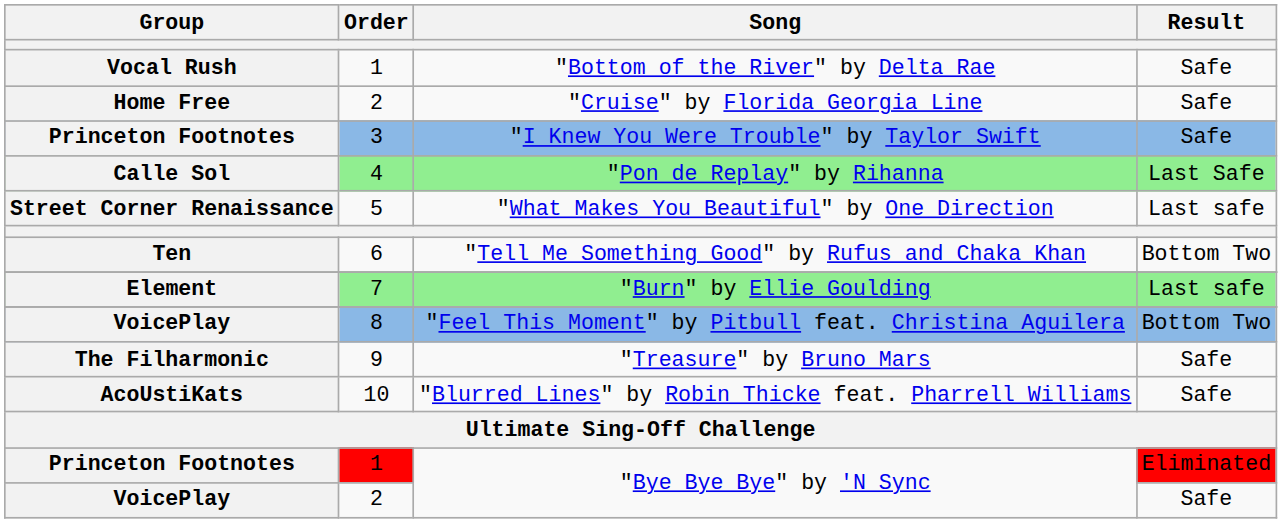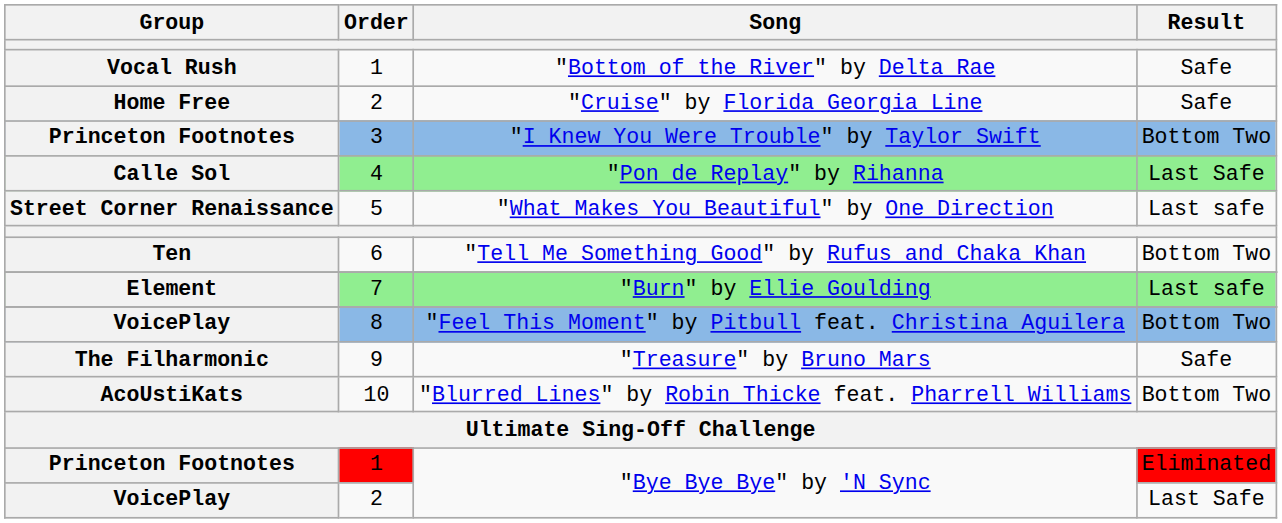 <table class="wikitable plainrowheaders" style="text-align:center;">
 <tr>
 <th scope="col">Group</th>
 <th scope="col">Order</th>
 <th scope="col">Song</th>
 <th scope="col">Result</th>
 </tr>
 <tr>
 <th scope="row" colspan="5"></th>
 </tr>
 <tr>
 <th scope="row">Vocal Rush</th>
 <td>1</td>
 <td>"<a href='#'>Bottom of the River</a>" by <a href='#'>Delta Rae</a></td>
 <td>Safe</td>
 </tr>
 <tr>
 <th scope="row">Home Free</th>
 <td>2</td>
 <td>"<a href='#'>Cruise</a>" by <a href='#'>Florida Georgia Line</a></td>
 <td>Safe</td>
 </tr>
 <tr bgcolor="8AB8E6">
 <th scope="row">Princeton Footnotes</th>
 <td>3</td>
 <td>"<a href='#'>I Knew You Were Trouble</a>" by <a href='#'>Taylor Swift</a></td>
-<td>Safe</td>
+<td>Bottom Two</td>
 </tr>
 <tr bgcolor="lightgreen">
 <th scope="row">Calle Sol</th>
 <td>4</td>
 <td>"<a href='#'>Pon de Replay</a>" by <a href='#'>Rihanna</a></td>
 <td>Last Safe</td>
 </tr>
 <tr>
 <th scope="row">Street Corner Renaissance</th>
 <td>5</td>
 <td>"<a href='#'>What Makes You Beautiful</a>" by <a href='#'>One Direction</a></td>
 <td>Last safe</td>
 </tr>
 <tr>
 <th scope="row" colspan="5"></th>
 </tr>
 <tr>
 <th scope="row">Ten</th>
 <td>6</td>
 <td>"<a href='#'>Tell Me Something Good</a>" by <a href='#'>Rufus and Chaka Khan</a></td>
 <td>Bottom Two</td>
 </tr>
 <tr>
 </tr>
 <tr bgcolor="lightgreen">
 <th scope="row">Element</th>
 <td>7</td>
 <td>"<a href='#'>Burn</a>" by <a href='#'>Ellie Goulding</a></td>
 <td>Last safe</td>
 </tr>
 <tr>
 </tr>
 <tr bgcolor="8AB8E6">
 <th scope="row">VoicePlay</th>
 <td>8</td>
 <td>"<a href='#'>Feel This Moment</a>" by <a href='#'>Pitbull</a> feat. <a href='#'>Christina Aguilera</a></td>
 <td>Bottom Two</td>
 </tr>
 <tr>
 <th scope="row">The Filharmonic</th>
 <td>9</td>
 <td>"<a href='#'>Treasure</a>" by <a href='#'>Bruno Mars</a></td>
 <td>Safe</td>
 </tr>
 <tr>
 <th scope="row">AcoUstiKats</th>
 <td>10</td>
 <td>"<a href='#'>Blurred Lines</a>" by <a href='#'>Robin Thicke</a> feat. <a href='#'>Pharrell Williams</a></td>
-<td>Safe</td>
+<td>Bottom Two</td>
 </tr>
 <tr>
 <th scope="col" colspan="6">Ultimate Sing-Off Challenge</th>
 </tr>
 <tr>
 <th scope="row">Princeton Footnotes</th>
 <td bgcolor="red">1</td>
 <td rowspan="2">"<a href='#'>Bye Bye Bye</a>" by <a href='#'>'N Sync</a></td>
 <td bgcolor="red">Eliminated</td>
 </tr>
 <tr>
 <th scope="row">VoicePlay</th>
 <td>2</td>
-<td>Safe</td>
+<td>Last Safe</td>
 </tr>
 </table>
